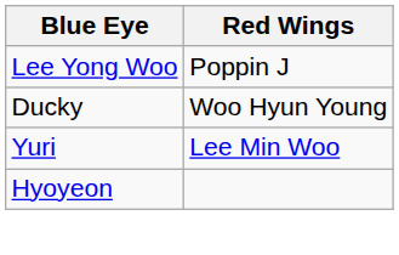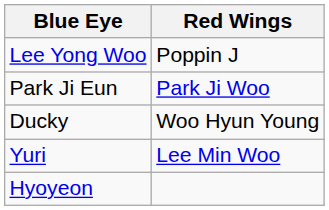 <table class="wikitable">
 <tr>
 <th>Blue Eye</th>
 <th>Red Wings</th>
 </tr>
 <tr>
 <td><a href='#'>Lee Yong Woo</a></td>
 <td>Poppin J</td>
+</tr>
+<tr>
+<td>Park Ji Eun</td>
+<td><a href='#'>Park Ji Woo</a></td>
 </tr>
 <tr>
 <td>Ducky</td>
 <td>Woo Hyun Young</td>
 </tr>
 <tr>
 <td><a href='#'>Yuri</a></td>
 <td><a href='#'>Lee Min Woo</a></td>
 </tr>
 <tr>
 <td><a href='#'>Hyoyeon</a></td>
 <td></td>
 </tr>
 </table>
